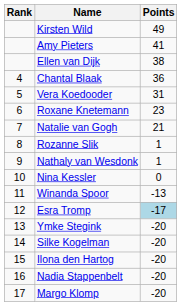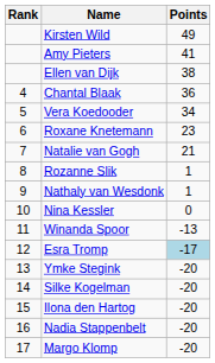 <table class="wikitable sortable" style="text-align:center">
 <tr>
 <th>Rank</th>
 <th>Name</th>
 <th>Points</th>
 </tr>
 <tr>
 <td></td>
 <td align=left><a href='#'>Kirsten Wild</a></td>
 <td>49</td>
 </tr>
 <tr>
 <td></td>
 <td align=left><a href='#'>Amy Pieters</a></td>
 <td>41</td>
 </tr>
 <tr>
 <td></td>
 <td align=left><a href='#'>Ellen van Dijk</a></td>
 <td>38</td>
 </tr>
 <tr>
 <td>4</td>
 <td align=left><a href='#'>Chantal Blaak</a></td>
 <td>36</td>
 </tr>
 <tr>
 <td>5</td>
 <td align=left><a href='#'>Vera Koedooder</a></td>
-<td>31</td>
+<td>34</td>
 </tr>
 <tr>
 <td>6</td>
 <td align=left><a href='#'>Roxane Knetemann</a></td>
 <td>23</td>
 </tr>
 <tr>
 <td>7</td>
 <td align=left><a href='#'>Natalie van Gogh</a></td>
 <td>21</td>
 </tr>
 <tr>
 <td>8</td>
 <td align=left><a href='#'>Rozanne Slik</a></td>
 <td>1</td>
 </tr>
 <tr>
 <td>9</td>
 <td align=left><a href='#'>Nathaly van Wesdonk</a></td>
 <td>1</td>
 </tr>
 <tr>
 <td>10</td>
 <td align=left><a href='#'>Nina Kessler</a></td>
 <td>0</td>
 </tr>
 <tr>
 <td>11</td>
 <td align=left><a href='#'>Winanda Spoor</a></td>
 <td>-13</td>
 </tr>
 <tr>
 <td>12</td>
 <td align=left><a href='#'>Esra Tromp</a></td>
 <td style="background: lightblue;">-17</td>
 </tr>
 <tr>
 <td>13</td>
 <td align=left><a href='#'>Ymke Stegink</a></td>
 <td>-20</td>
 </tr>
 <tr>
 <td>14</td>
 <td align=left><a href='#'>Silke Kogelman</a></td>
 <td>-20</td>
 </tr>
 <tr>
 <td>15</td>
 <td align=left><a href='#'>Ilona den Hartog</a></td>
 <td>-20</td>
 </tr>
 <tr>
 <td>16</td>
 <td align=left><a href='#'>Nadia Stappenbelt</a></td>
 <td>-20</td>
 </tr>
 <tr>
 <td>17</td>
 <td align=left><a href='#'>Margo Klomp</a></td>
 <td>-20</td>
 </tr>
 </table>
